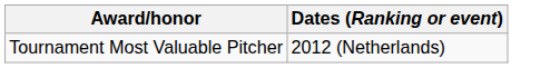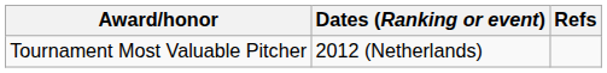 <table class="wikitable" margin: 5px; text-align: center;>
 <tr>
 <th>Award/honor</th>
 <th>Dates (<em>Ranking or event</em>)</th>
+<th>Refs</th>
 </tr>
 <tr>
 <td>Tournament Most Valuable Pitcher</td>
 <td>2012 (Netherlands)</td>
+<td></td>
 </tr>
 </table>
